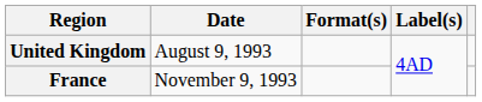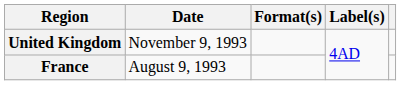 <table class="wikitable plainrowheaders">
 <tr>
 <th scope="col">Region</th>
 <th scope="col">Date</th>
 <th scope="col">Format(s)</th>
 <th scope="col">Label(s)</th>
 <th scope="col"></th>
 </tr>
 <tr>
 <th scope="row">United Kingdom</th>
-<td>August 9, 1993</td>
+<td>November 9, 1993</td>
 <td></td>
 <td rowspan="2"><a href='#'>4AD</a></td>
 <td></td>
 </tr>
 <tr>
 <th scope="row">France</th>
-<td>November 9, 1993</td>
+<td>August 9, 1993</td>
 <td></td>
 <td></td>
 </tr>
 </table>
